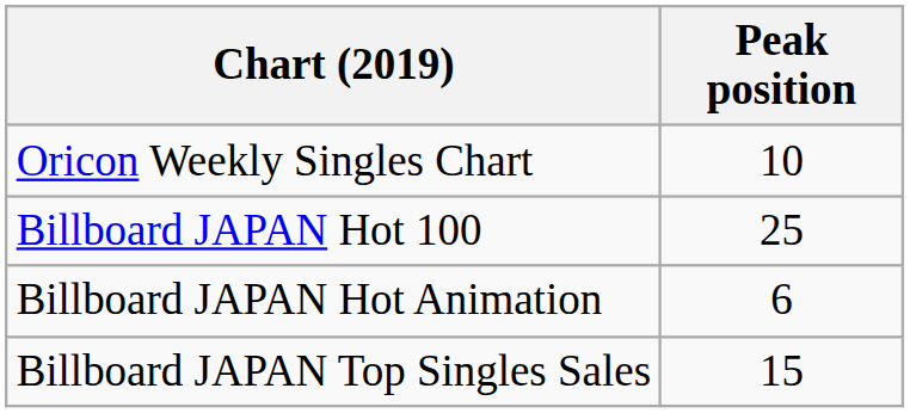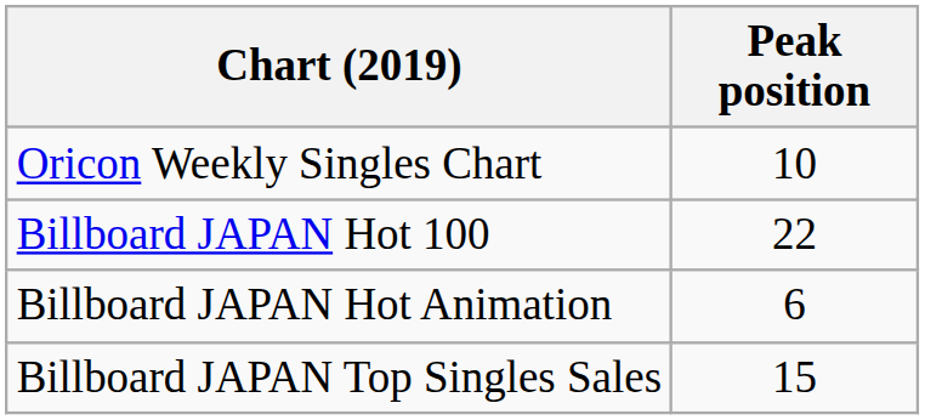 <table class="wikitable plainrowheaders" style="text-align:center;">
 <tr>
 <th>Chart (2019)</th>
 <th style="width:5em;">Peak position</th>
 </tr>
 <tr>
 <td style="text-align:left;"><a href='#'>Oricon</a> Weekly Singles Chart</td>
 <td>10</td>
 </tr>
 <tr>
 <td style="text-align:left;"><a href='#'>Billboard JAPAN</a> Hot 100</td>
-<td>25</td>
+<td>22</td>
 </tr>
 <tr>
 <td style="text-align:left;">Billboard JAPAN Hot Animation</td>
 <td>6</td>
 </tr>
 <tr>
 <td style="text-align:left;">Billboard JAPAN Top Singles Sales</td>
 <td>15</td>
 </tr>
 </table>
